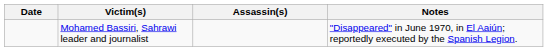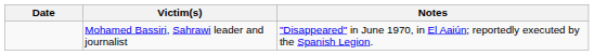 <table class="wikitable sortable" style="width:100%">
 <tr>
 <th style="width:10%">Date</th>
 <th style="width:25%">Victim(s)</th>
-<th style="width:25%">Assassin(s)</th>
 <th style="width:40%">Notes</th>
 </tr>
 <tr>
 <td></td>
 <td><a href='#'>Mohamed Bassiri</a>, <a href='#'>Sahrawi</a> leader and journalist</td>
-<td></td>
 <td><a href='#'>"Disappeared"</a> in June 1970, in <a href='#'>El Aaiún</a>; reportedly executed by the <a href='#'>Spanish Legion</a>.</td>
 </tr>
 </table>
